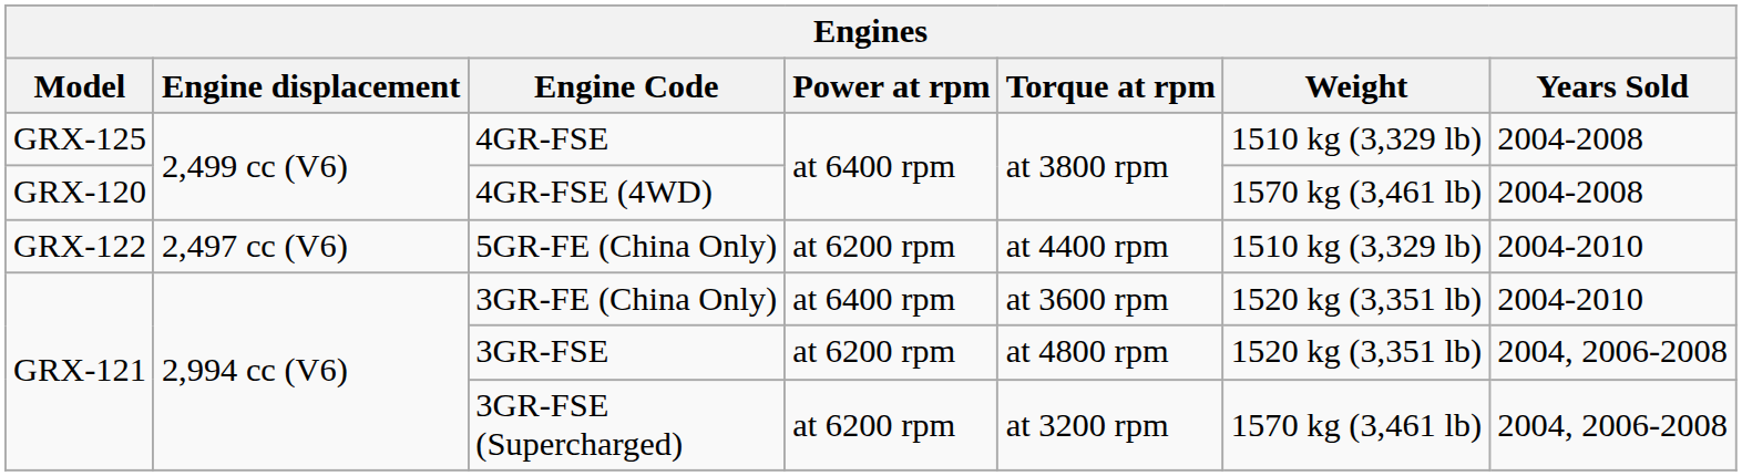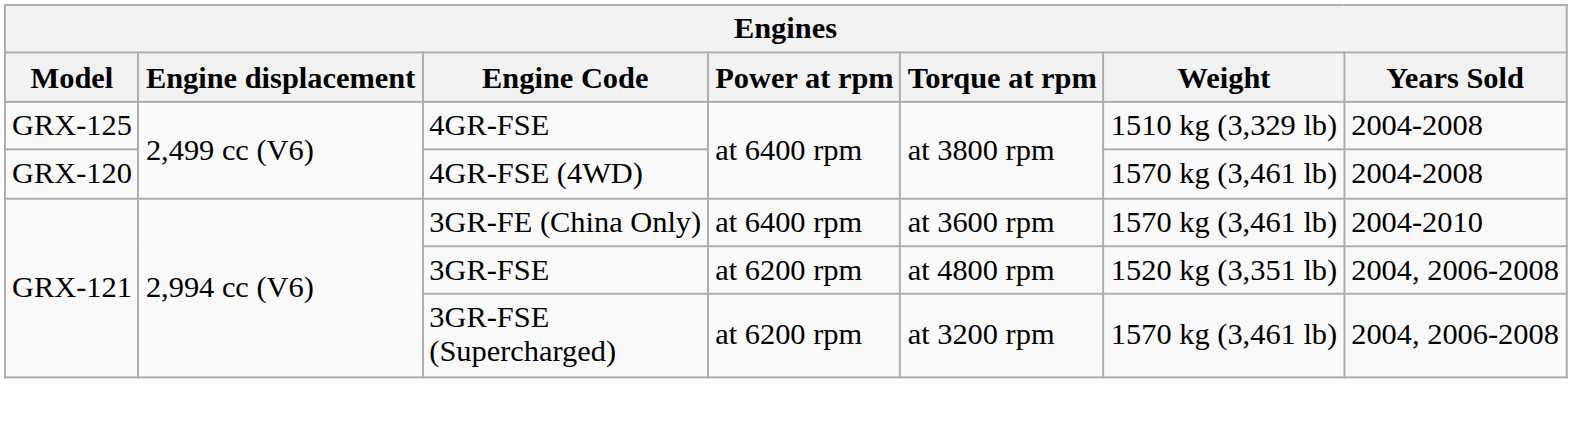 <table class="wikitable">
 <tr>
 <th colspan="7">Engines</th>
 </tr>
 <tr>
 <th>Model</th>
 <th>Engine displacement</th>
 <th>Engine Code</th>
 <th>Power at rpm</th>
 <th>Torque at rpm</th>
 <th>Weight</th>
 <th>Years Sold</th>
 </tr>
 <tr>
 <td>GRX-125</td>
 <td rowspan="2">2,499 cc (V6)</td>
 <td>4GR-FSE</td>
 <td rowspan="2"> at 6400 rpm</td>
 <td rowspan="2"> at 3800 rpm</td>
 <td>1510 kg (3,329 lb)</td>
 <td>2004-2008</td>
 </tr>
 <tr>
 <td>GRX-120</td>
 <td>4GR-FSE (4WD)</td>
 <td>1570 kg (3,461 lb)</td>
 <td>2004-2008</td>
 </tr>
 <tr>
-<td>GRX-122</td>
-<td>2,497 cc (V6)</td>
-<td>5GR-FE (China Only)</td>
-<td> at 6200 rpm</td>
-<td> at 4400 rpm</td>
-<td>1510 kg (3,329 lb)</td>
-<td>2004-2010</td>
-</tr>
-<tr>
 <td rowspan="3">GRX-121</td>
 <td rowspan="3">2,994 cc (V6)</td>
 <td>3GR-FE (China Only)</td>
 <td> at 6400 rpm</td>
 <td> at 3600 rpm</td>
-<td>1520 kg (3,351 lb)</td>
+<td>1570 kg (3,461 lb)</td>
 <td>2004-2010</td>
 </tr>
 <tr>
 <td>3GR-FSE</td>
 <td> at 6200 rpm</td>
 <td> at 4800 rpm</td>
 <td>1520 kg (3,351 lb)</td>
 <td>2004, 2006-2008</td>
 </tr>
 <tr>
 <td>3GR-FSE<br>(Supercharged)</td>
 <td> at 6200 rpm</td>
 <td> at 3200 rpm</td>
 <td>1570 kg (3,461 lb)</td>
 <td>2004, 2006-2008</td>
 </tr>
 </table>
